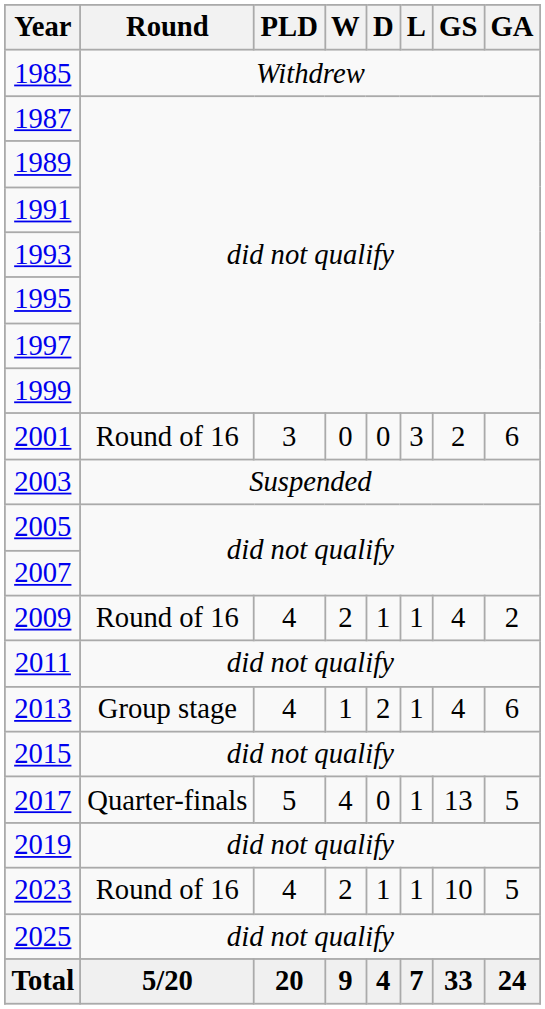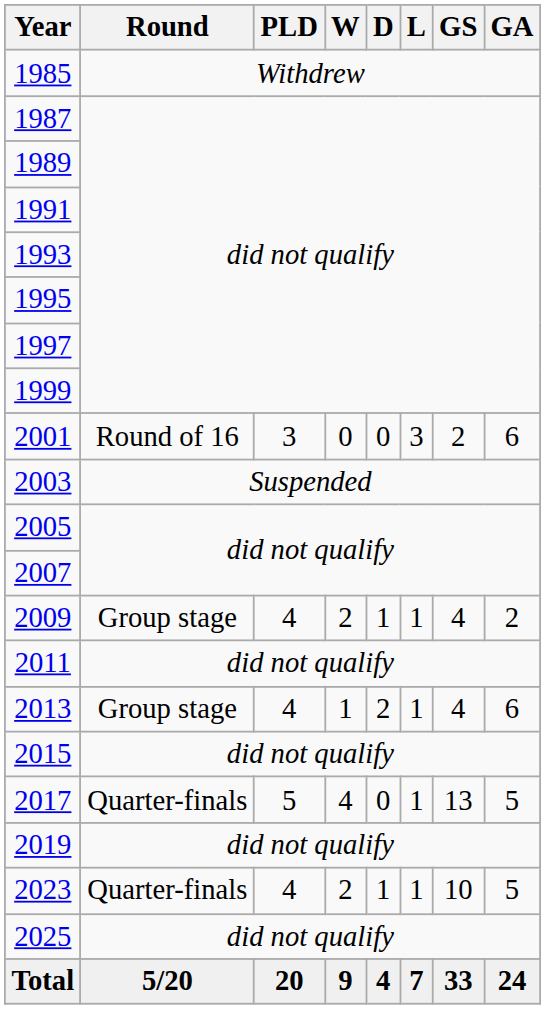 <table class="wikitable" style="text-align: center;">
 <tr>
 <th>Year</th>
 <th>Round</th>
 <th>PLD</th>
 <th>W</th>
 <th>D</th>
 <th>L</th>
 <th>GS</th>
 <th>GA</th>
 </tr>
 <tr>
 <td> <a href='#'>1985</a></td>
 <td colspan=7><em>Withdrew</em></td>
 </tr>
 <tr>
 <td> <a href='#'>1987</a></td>
 <td rowspan="7" colspan=7><em>did not qualify</em></td>
 </tr>
 <tr>
 <td> <a href='#'>1989</a></td>
 </tr>
 <tr>
 <td> <a href='#'>1991</a></td>
 </tr>
 <tr>
 <td> <a href='#'>1993</a></td>
 </tr>
 <tr>
 <td> <a href='#'>1995</a></td>
 </tr>
 <tr>
 <td> <a href='#'>1997</a></td>
 </tr>
 <tr>
 <td> <a href='#'>1999</a></td>
 </tr>
 <tr>
 <td> <a href='#'>2001</a></td>
 <td>Round of 16</td>
 <td>3</td>
 <td>0</td>
 <td>0</td>
 <td>3</td>
 <td>2</td>
 <td>6</td>
 </tr>
 <tr>
 <td> <a href='#'>2003</a></td>
 <td colspan=7><em>Suspended</em></td>
 </tr>
 <tr>
 <td> <a href='#'>2005</a></td>
 <td rowspan="2" colspan=7><em>did not qualify</em></td>
 </tr>
 <tr>
 <td> <a href='#'>2007</a></td>
 </tr>
 <tr>
 <td> <a href='#'>2009</a></td>
-<td>Round of 16</td>
+<td>Group stage</td>
 <td>4</td>
 <td>2</td>
 <td>1</td>
 <td>1</td>
 <td>4</td>
 <td>2</td>
 </tr>
 <tr>
 <td> <a href='#'>2011</a></td>
 <td colspan=7><em>did not qualify</em></td>
 </tr>
 <tr>
 <td> <a href='#'>2013</a></td>
 <td>Group stage</td>
 <td>4</td>
 <td>1</td>
 <td>2</td>
 <td>1</td>
 <td>4</td>
 <td>6</td>
 </tr>
 <tr>
 <td> <a href='#'>2015</a></td>
 <td Colspan=7><em>did not qualify</em></td>
 </tr>
 <tr>
 <td> <a href='#'>2017</a></td>
 <td>Quarter-finals</td>
 <td>5</td>
 <td>4</td>
 <td>0</td>
 <td>1</td>
 <td>13</td>
 <td>5</td>
 </tr>
 <tr>
 <td> <a href='#'>2019</a></td>
 <td colspan=7><em>did not qualify</em></td>
 </tr>
 <tr>
 <td> <a href='#'>2023</a></td>
-<td>Round of 16</td>
+<td>Quarter-finals</td>
 <td>4</td>
 <td>2</td>
 <td>1</td>
 <td>1</td>
 <td>10</td>
 <td>5</td>
 </tr>
 <tr>
 <td> <a href='#'>2025</a></td>
 <td colspan=7><em>did not qualify</em></td>
 </tr>
 <tr style="background:#f0f0f0;font-weight:bold;">
 <td>Total</td>
 <td>5/20</td>
 <td>20</td>
 <td>9</td>
 <td>4</td>
 <td>7</td>
 <td>33</td>
 <td>24</td>
 </tr>
 </table>
